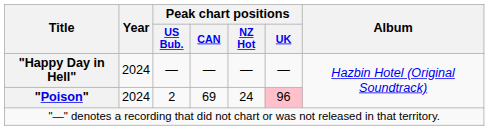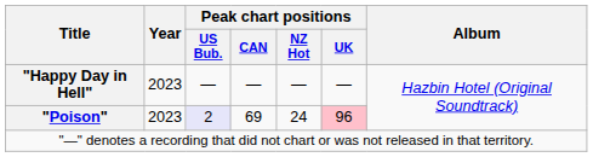 <table class="wikitable plainrowheaders" style="text-align:center;">
 <tr>
 <th scope="col" rowspan="2">Title</th>
 <th scope="col" rowspan="2">Year</th>
 <th scope="col" colspan="4">Peak chart positions</th>
 <th scope="col" rowspan="2">Album</th>
 </tr>
 <tr>
 <th scope="col" style="width:3em;font-size:85%;"><a href='#'>US<br>Bub.</a><br></th>
 <th scope="col" style="width:3em;font-size:85%;"><a href='#'>CAN</a><br></th>
 <th scope="col" style="width:3em;font-size:85%;"><a href='#'>NZ<br>Hot</a><br></th>
 <th scope="col" style="width:3em;font-size:85%;"><a href='#'>UK</a><br></th>
 </tr>
 <tr>
 <th scope="row">"Happy Day in Hell"</th>
-<td>2024</td>
+<td>2023</td>
 <td>—</td>
 <td>—</td>
 <td>—</td>
 <td>—</td>
 <td rowspan="2"><em><a href='#'>Hazbin Hotel (Original Soundtrack)</a></em></td>
 </tr>
 <tr>
 <th scope="row">"<a href='#'>Poison</a>"</th>
-<td>2024</td>
-<td>2</td>
+<td>2023</td>
+<td style="background: lavender;">2</td>
 <td>69</td>
 <td>24</td>
 <td style="background: pink;">96</td>
 </tr>
 <tr>
 <td colspan="8" style="font-size:90%">"—" denotes a recording that did not chart or was not released in that territory.</td>
 </tr>
 </table>
